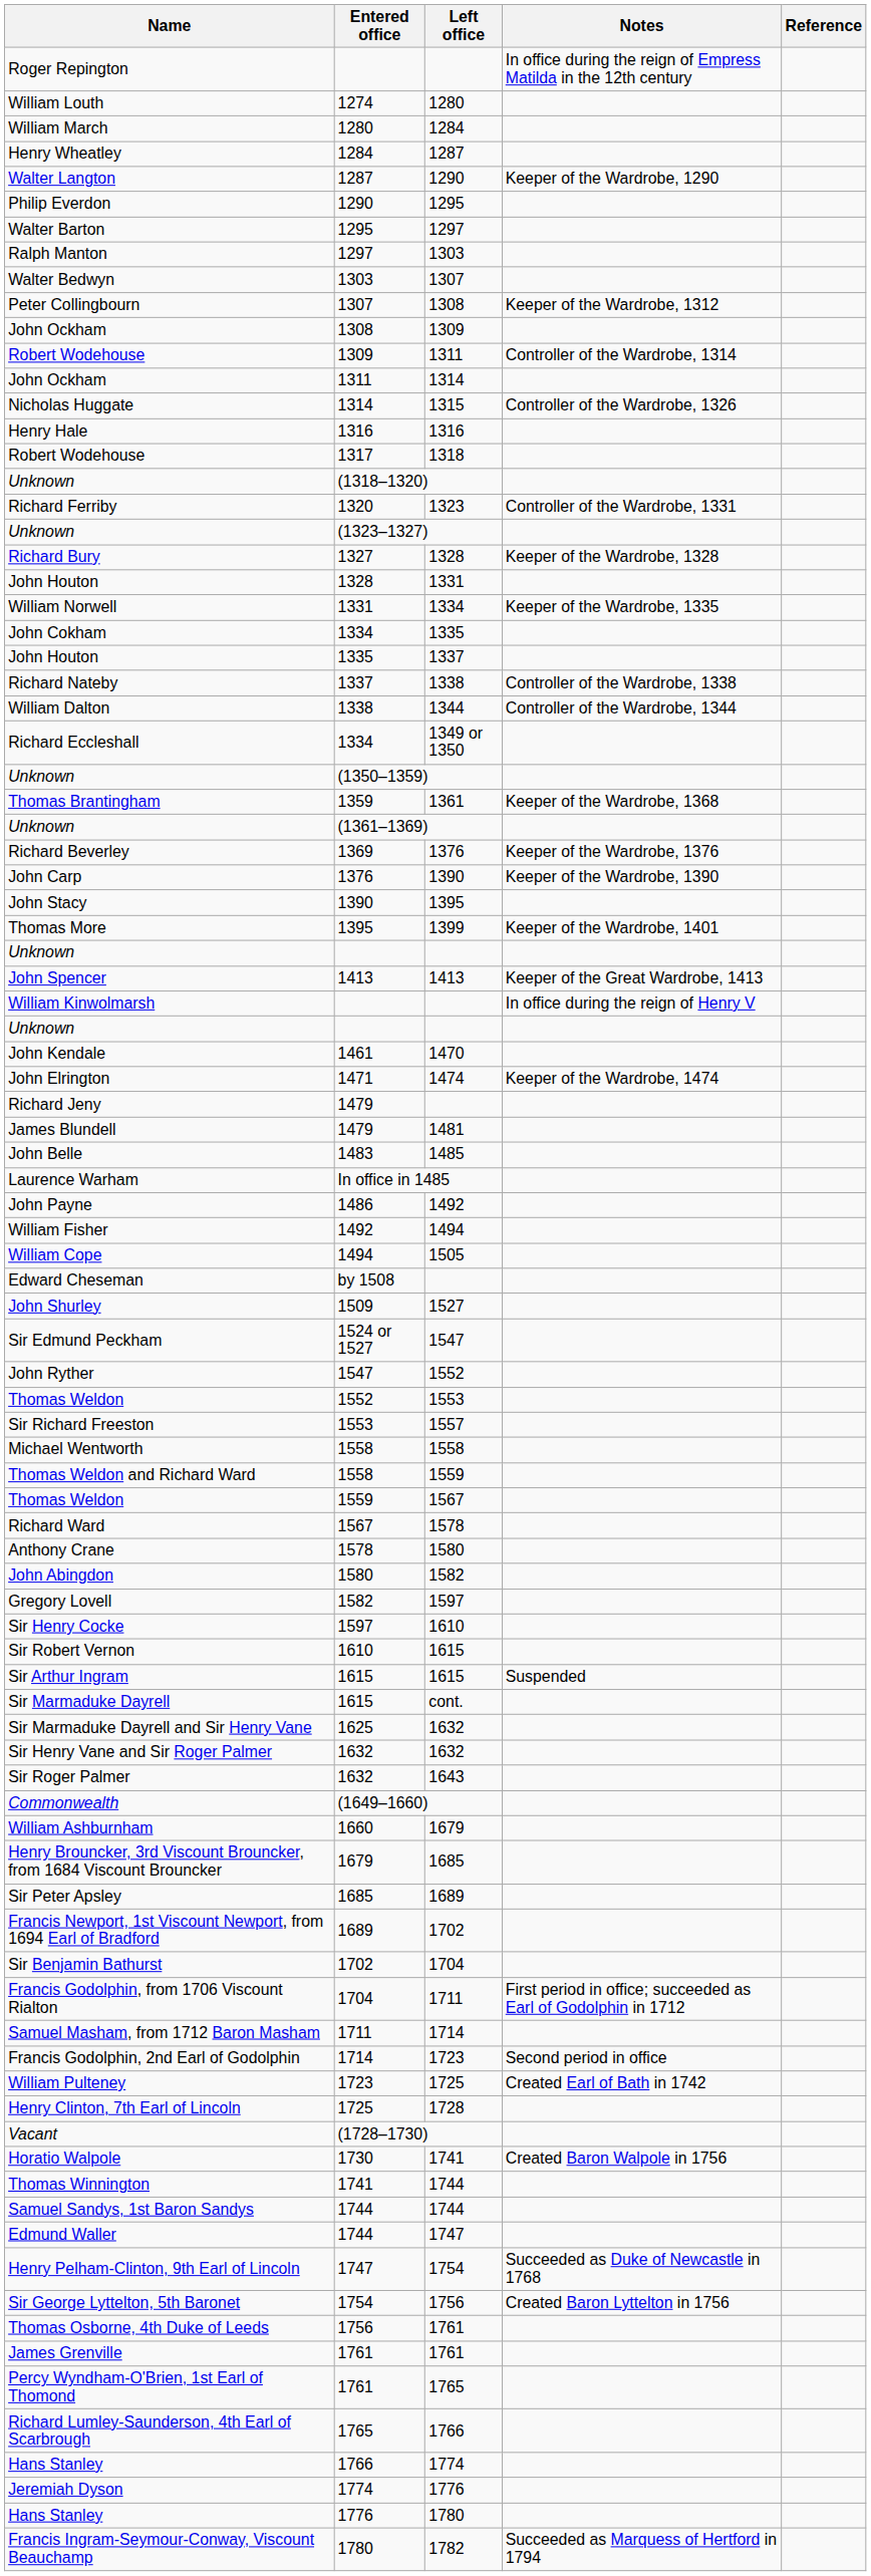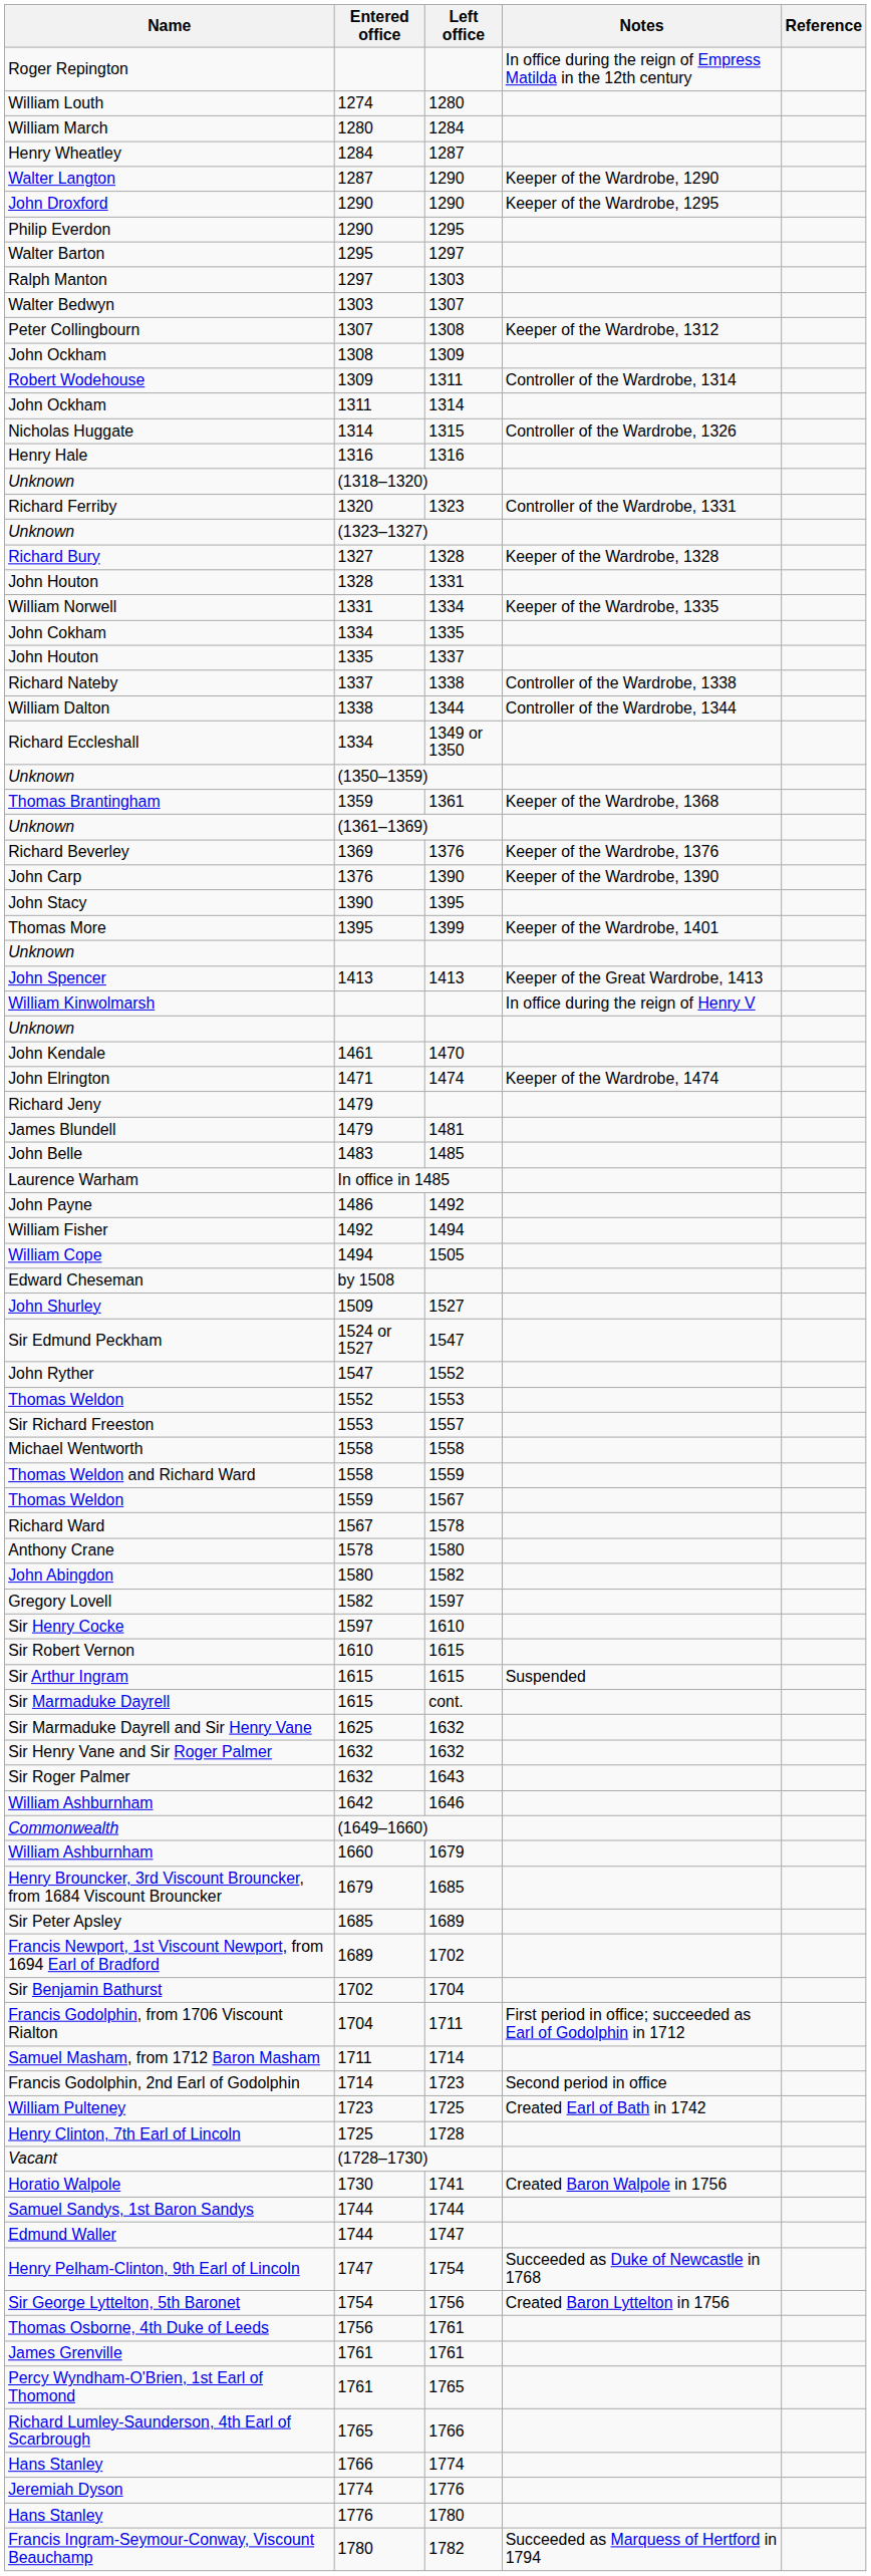 <table class="wikitable" style="text-align:left">
 <tr>
 <th>Name</th>
 <th>Entered office</th>
 <th>Left office</th>
 <th>Notes</th>
 <th>Reference</th>
 </tr>
 <tr>
 <td>Roger Repington</td>
 <td></td>
 <td></td>
 <td>In office during the reign of <a href='#'>Empress Matilda</a> in the 12th century</td>
 <td></td>
 </tr>
 <tr>
 <td>William Louth</td>
 <td>1274</td>
 <td>1280</td>
 <td></td>
 <td></td>
 </tr>
 <tr>
 <td>William March</td>
 <td>1280</td>
 <td>1284</td>
 <td></td>
 <td></td>
 </tr>
 <tr>
 <td>Henry Wheatley</td>
 <td>1284</td>
 <td>1287</td>
 <td></td>
 <td></td>
 </tr>
 <tr>
 <td><a href='#'>Walter Langton</a></td>
 <td>1287</td>
 <td>1290</td>
 <td>Keeper of the Wardrobe, 1290</td>
+<td></td>
+</tr>
+<tr>
+<td><a href='#'>John Droxford</a></td>
+<td>1290</td>
+<td>1290</td>
+<td>Keeper of the Wardrobe, 1295</td>
 <td></td>
 </tr>
 <tr>
 <td>Philip Everdon</td>
 <td>1290</td>
 <td>1295</td>
 <td></td>
 <td></td>
 </tr>
 <tr>
 <td>Walter Barton</td>
 <td>1295</td>
 <td>1297</td>
 <td></td>
 <td></td>
 </tr>
 <tr>
 <td>Ralph Manton</td>
 <td>1297</td>
 <td>1303</td>
 <td></td>
 <td></td>
 </tr>
 <tr>
 <td>Walter Bedwyn</td>
 <td>1303</td>
 <td>1307</td>
 <td></td>
 <td></td>
 </tr>
 <tr>
 <td>Peter Collingbourn</td>
 <td>1307</td>
 <td>1308</td>
 <td>Keeper of the Wardrobe, 1312</td>
 <td></td>
 </tr>
 <tr>
 <td>John Ockham</td>
 <td>1308</td>
 <td>1309</td>
 <td></td>
 <td></td>
 </tr>
 <tr>
 <td><a href='#'>Robert Wodehouse</a></td>
 <td>1309</td>
 <td>1311</td>
 <td>Controller of the Wardrobe, 1314</td>
 <td></td>
 </tr>
 <tr>
 <td>John Ockham</td>
 <td>1311</td>
 <td>1314</td>
 <td></td>
 <td></td>
 </tr>
 <tr>
 <td>Nicholas Huggate</td>
 <td>1314</td>
 <td>1315</td>
 <td>Controller of the Wardrobe, 1326</td>
 <td></td>
 </tr>
 <tr>
 <td>Henry Hale</td>
 <td>1316</td>
 <td>1316</td>
-<td></td>
-<td></td>
-</tr>
-<tr>
-<td>Robert Wodehouse</td>
-<td>1317</td>
-<td>1318</td>
 <td></td>
 <td></td>
 </tr>
 <tr>
 <td><em>Unknown</em></td>
 <td colspan="2">(1318–1320)</td>
 <td></td>
 <td></td>
 </tr>
 <tr>
 <td>Richard Ferriby</td>
 <td>1320</td>
 <td>1323</td>
 <td>Controller of the Wardrobe, 1331</td>
 <td></td>
 </tr>
 <tr>
 <td><em>Unknown</em></td>
 <td colspan="2">(1323–1327)</td>
 <td></td>
 <td></td>
 </tr>
 <tr>
 <td><a href='#'>Richard Bury</a></td>
 <td>1327</td>
 <td>1328</td>
 <td>Keeper of the Wardrobe, 1328</td>
 <td></td>
 </tr>
 <tr>
 <td>John Houton</td>
 <td>1328</td>
 <td>1331</td>
 <td></td>
 <td></td>
 </tr>
 <tr>
 <td>William Norwell</td>
 <td>1331</td>
 <td>1334</td>
 <td>Keeper of the Wardrobe, 1335</td>
 <td></td>
 </tr>
 <tr>
 <td>John Cokham</td>
 <td>1334</td>
 <td>1335</td>
 <td></td>
 <td></td>
 </tr>
 <tr>
 <td>John Houton</td>
 <td>1335</td>
 <td>1337</td>
 <td></td>
 <td></td>
 </tr>
 <tr>
 <td>Richard Nateby</td>
 <td>1337</td>
 <td>1338</td>
 <td>Controller of the Wardrobe, 1338</td>
 <td></td>
 </tr>
 <tr>
 <td>William Dalton</td>
 <td>1338</td>
 <td>1344</td>
 <td>Controller of the Wardrobe, 1344</td>
 <td></td>
 </tr>
 <tr>
 <td>Richard Eccleshall</td>
 <td>1334</td>
 <td>1349 or 1350</td>
 <td></td>
 <td></td>
 </tr>
 <tr>
 <td><em>Unknown</em></td>
 <td colspan="2">(1350–1359)</td>
 <td></td>
 <td></td>
 </tr>
 <tr>
 <td><a href='#'>Thomas Brantingham</a></td>
 <td>1359</td>
 <td>1361</td>
 <td>Keeper of the Wardrobe, 1368</td>
 <td></td>
 </tr>
 <tr>
 <td><em>Unknown</em></td>
 <td colspan="2">(1361–1369)</td>
 <td></td>
 <td></td>
 </tr>
 <tr>
 <td>Richard Beverley</td>
 <td>1369</td>
 <td>1376</td>
 <td>Keeper of the Wardrobe, 1376</td>
 <td></td>
 </tr>
 <tr>
 <td>John Carp</td>
 <td>1376</td>
 <td>1390</td>
 <td>Keeper of the Wardrobe, 1390</td>
 <td></td>
 </tr>
 <tr>
 <td>John Stacy</td>
 <td>1390</td>
 <td>1395</td>
 <td></td>
 <td></td>
 </tr>
 <tr>
 <td>Thomas More</td>
 <td>1395</td>
 <td>1399</td>
 <td>Keeper of the Wardrobe, 1401</td>
 <td></td>
 </tr>
 <tr>
 <td><em>Unknown</em></td>
 <td></td>
 <td></td>
 <td></td>
 <td></td>
 </tr>
 <tr>
 <td><a href='#'>John Spencer</a></td>
 <td>1413</td>
 <td>1413</td>
 <td>Keeper of the Great Wardrobe, 1413</td>
 <td></td>
 </tr>
 <tr>
 <td><a href='#'>William Kinwolmarsh</a></td>
 <td></td>
 <td></td>
 <td>In office during the reign of <a href='#'>Henry V</a></td>
 <td></td>
 </tr>
 <tr>
 <td><em>Unknown</em></td>
 <td></td>
 <td></td>
 <td></td>
 <td></td>
 </tr>
 <tr>
 <td>John Kendale</td>
 <td>1461</td>
 <td>1470</td>
 <td></td>
 <td></td>
 </tr>
 <tr>
 <td>John Elrington</td>
 <td>1471</td>
 <td>1474</td>
 <td>Keeper of the Wardrobe, 1474</td>
 <td></td>
 </tr>
 <tr>
 <td>Richard Jeny</td>
 <td>1479</td>
 <td></td>
 <td></td>
 <td></td>
 </tr>
 <tr>
 <td>James Blundell</td>
 <td>1479</td>
 <td>1481</td>
 <td></td>
 <td></td>
 </tr>
 <tr>
 <td>John Belle</td>
 <td>1483</td>
 <td>1485</td>
 <td></td>
 <td></td>
 </tr>
 <tr>
 <td>Laurence Warham</td>
 <td colspan="2">In office in 1485</td>
 <td></td>
 <td></td>
 </tr>
 <tr>
 <td>John Payne</td>
 <td>1486</td>
 <td>1492</td>
 <td></td>
 <td></td>
 </tr>
 <tr>
 <td>William Fisher</td>
 <td>1492</td>
 <td>1494</td>
 <td></td>
 <td></td>
 </tr>
 <tr>
 <td><a href='#'>William Cope</a></td>
 <td>1494</td>
 <td>1505</td>
 <td></td>
 <td></td>
 </tr>
 <tr>
 <td>Edward Cheseman</td>
 <td>by 1508</td>
 <td></td>
 <td></td>
 <td></td>
 </tr>
 <tr>
 <td><a href='#'>John Shurley</a></td>
 <td>1509</td>
 <td>1527</td>
 <td></td>
 <td></td>
 </tr>
 <tr>
 <td>Sir Edmund Peckham</td>
 <td>1524 or 1527</td>
 <td>1547</td>
 <td></td>
 <td></td>
 </tr>
 <tr>
 <td>John Ryther</td>
 <td>1547</td>
 <td>1552</td>
 <td></td>
 <td></td>
 </tr>
 <tr>
 <td><a href='#'>Thomas Weldon</a></td>
 <td>1552</td>
 <td>1553</td>
 <td></td>
 <td></td>
 </tr>
 <tr>
 <td>Sir Richard Freeston</td>
 <td>1553</td>
 <td>1557</td>
 <td></td>
 <td></td>
 </tr>
 <tr>
 <td>Michael Wentworth</td>
 <td>1558</td>
 <td>1558</td>
 <td></td>
 <td></td>
 </tr>
 <tr>
 <td><a href='#'>Thomas Weldon</a> and Richard Ward</td>
 <td>1558</td>
 <td>1559</td>
 <td></td>
 <td></td>
 </tr>
 <tr>
 <td><a href='#'>Thomas Weldon</a></td>
 <td>1559</td>
 <td>1567</td>
 <td></td>
 <td></td>
 </tr>
 <tr>
 <td>Richard Ward</td>
 <td>1567</td>
 <td>1578</td>
 <td></td>
 <td></td>
 </tr>
 <tr>
 <td>Anthony Crane</td>
 <td>1578</td>
 <td>1580</td>
 <td></td>
 <td></td>
 </tr>
 <tr>
 <td><a href='#'>John Abingdon</a></td>
 <td>1580</td>
 <td>1582</td>
 <td></td>
 <td></td>
 </tr>
 <tr>
 <td>Gregory Lovell</td>
 <td>1582</td>
 <td>1597</td>
 <td></td>
 <td></td>
 </tr>
 <tr>
 <td>Sir <a href='#'>Henry Cocke</a></td>
 <td>1597</td>
 <td>1610</td>
 <td></td>
 <td></td>
 </tr>
 <tr>
 <td>Sir Robert Vernon</td>
 <td>1610</td>
 <td>1615</td>
 <td></td>
 <td></td>
 </tr>
 <tr>
 <td>Sir <a href='#'>Arthur Ingram</a></td>
 <td>1615</td>
 <td>1615</td>
 <td>Suspended</td>
 <td></td>
 </tr>
 <tr>
 <td>Sir <a href='#'>Marmaduke Dayrell</a></td>
 <td>1615</td>
 <td>cont.</td>
 <td></td>
 <td></td>
 </tr>
 <tr>
 <td>Sir Marmaduke Dayrell and Sir <a href='#'>Henry Vane</a></td>
 <td>1625</td>
 <td>1632</td>
 <td></td>
 <td></td>
 </tr>
 <tr>
 <td>Sir Henry Vane and Sir <a href='#'>Roger Palmer</a></td>
 <td>1632</td>
 <td>1632</td>
 <td></td>
 <td></td>
 </tr>
 <tr>
 <td>Sir Roger Palmer</td>
 <td>1632</td>
 <td>1643</td>
 <td></td>
 <td></td>
 </tr>
 <tr>
+<td><a href='#'>William Ashburnham</a></td>
+<td>1642</td>
+<td>1646</td>
+<td></td>
+<td></td>
+</tr>
+<tr>
 <td><em><a href='#'>Commonwealth</a></em></td>
 <td colspan="2">(1649–1660)</td>
 <td></td>
 <td></td>
 </tr>
 <tr>
 <td><a href='#'>William Ashburnham</a></td>
 <td>1660</td>
 <td>1679</td>
 <td></td>
 <td></td>
 </tr>
 <tr>
 <td><a href='#'>Henry Brouncker, 3rd Viscount Brouncker</a>, from 1684 Viscount Brouncker</td>
 <td>1679</td>
 <td>1685</td>
 <td></td>
 <td></td>
 </tr>
 <tr>
 <td>Sir Peter Apsley</td>
 <td>1685</td>
 <td>1689</td>
 <td></td>
 <td></td>
 </tr>
 <tr>
 <td><a href='#'>Francis Newport, 1st Viscount Newport</a>, from 1694 <a href='#'>Earl of Bradford</a></td>
 <td>1689</td>
 <td>1702</td>
 <td></td>
 <td></td>
 </tr>
 <tr>
 <td>Sir <a href='#'>Benjamin Bathurst</a></td>
 <td>1702</td>
 <td>1704</td>
 <td></td>
 <td></td>
 </tr>
 <tr>
 <td><a href='#'>Francis Godolphin</a>, from 1706 Viscount Rialton</td>
 <td>1704</td>
 <td>1711</td>
 <td>First period in office; succeeded as <a href='#'>Earl of Godolphin</a> in 1712</td>
 <td></td>
 </tr>
 <tr>
 <td><a href='#'>Samuel Masham</a>, from 1712 <a href='#'>Baron Masham</a></td>
 <td>1711</td>
 <td>1714</td>
 <td></td>
 <td></td>
 </tr>
 <tr>
 <td>Francis Godolphin, 2nd Earl of Godolphin</td>
 <td>1714</td>
 <td>1723</td>
 <td>Second period in office</td>
 <td></td>
 </tr>
 <tr>
 <td><a href='#'>William Pulteney</a></td>
 <td>1723</td>
 <td>1725</td>
 <td>Created <a href='#'>Earl of Bath</a> in 1742</td>
 <td></td>
 </tr>
 <tr>
 <td><a href='#'>Henry Clinton, 7th Earl of Lincoln</a></td>
 <td>1725</td>
 <td>1728</td>
 <td></td>
 <td></td>
 </tr>
 <tr>
 <td><em>Vacant</em></td>
 <td colspan="2">(1728–1730)</td>
 <td></td>
 <td></td>
 </tr>
 <tr>
 <td><a href='#'>Horatio Walpole</a></td>
 <td>1730</td>
 <td>1741</td>
 <td>Created <a href='#'>Baron Walpole</a> in 1756</td>
 <td></td>
 </tr>
 <tr>
-<td><a href='#'>Thomas Winnington</a></td>
-<td>1741</td>
-<td>1744</td>
-<td></td>
-<td></td>
-</tr>
-<tr>
 <td><a href='#'>Samuel Sandys, 1st Baron Sandys</a></td>
 <td>1744</td>
 <td>1744</td>
 <td></td>
 <td></td>
 </tr>
 <tr>
 <td><a href='#'>Edmund Waller</a></td>
 <td>1744</td>
 <td>1747</td>
 <td></td>
 <td></td>
 </tr>
 <tr>
 <td><a href='#'>Henry Pelham-Clinton, 9th Earl of Lincoln</a></td>
 <td>1747</td>
 <td>1754</td>
 <td>Succeeded as <a href='#'>Duke of Newcastle</a> in 1768</td>
 <td></td>
 </tr>
 <tr>
 <td><a href='#'>Sir George Lyttelton, 5th Baronet</a></td>
 <td>1754</td>
 <td>1756</td>
 <td>Created <a href='#'>Baron Lyttelton</a> in 1756</td>
 <td></td>
 </tr>
 <tr>
 <td><a href='#'>Thomas Osborne, 4th Duke of Leeds</a></td>
 <td>1756</td>
 <td>1761</td>
 <td></td>
 <td></td>
 </tr>
 <tr>
 <td><a href='#'>James Grenville</a></td>
 <td>1761</td>
 <td>1761</td>
 <td></td>
 <td></td>
 </tr>
 <tr>
 <td><a href='#'>Percy Wyndham-O'Brien, 1st Earl of Thomond</a></td>
 <td>1761</td>
 <td>1765</td>
 <td></td>
 <td></td>
 </tr>
 <tr>
 <td><a href='#'>Richard Lumley-Saunderson, 4th Earl of Scarbrough</a></td>
 <td>1765</td>
 <td>1766</td>
 <td></td>
 <td></td>
 </tr>
 <tr>
 <td><a href='#'>Hans Stanley</a></td>
 <td>1766</td>
 <td>1774</td>
 <td></td>
 <td></td>
 </tr>
 <tr>
 <td><a href='#'>Jeremiah Dyson</a></td>
 <td>1774</td>
 <td>1776</td>
 <td></td>
 <td></td>
 </tr>
 <tr>
 <td><a href='#'>Hans Stanley</a></td>
 <td>1776</td>
 <td>1780</td>
 <td></td>
 <td></td>
 </tr>
 <tr>
 <td><a href='#'>Francis Ingram-Seymour-Conway, Viscount Beauchamp</a></td>
 <td>1780</td>
 <td>1782</td>
 <td>Succeeded as <a href='#'>Marquess of Hertford</a> in 1794</td>
 <td></td>
 </tr>
 </table>
